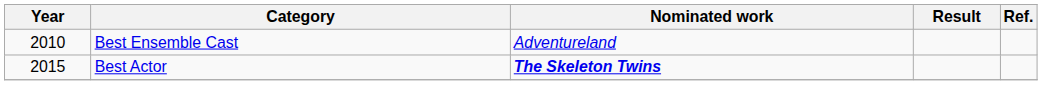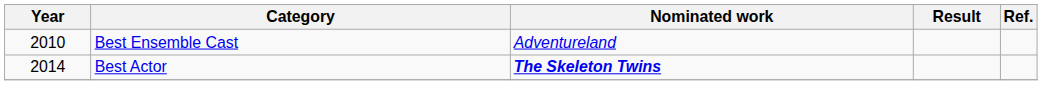 <table class=wikitable>
 <tr>
 <th scope="col" style="width:5em;">Year</th>
 <th scope="col" style="width:26em;">Category</th>
 <th scope="col" style="width:25em;">Nominated work</th>
 <th scope="col" style="width:5em;">Result</th>
 <th>Ref.</th>
 </tr>
 <tr>
 <td style="text-align:center;">2010</td>
 <td><a href='#'>Best Ensemble Cast</a></td>
 <td><em><a href='#'>Adventureland</a></em></td>
 <td></td>
 <td style="text-align:center;"></td>
 </tr>
 <tr>
-<td style="text-align:center;">2015</td>
+<td style="text-align:center;">2014</td>
 <td><a href='#'>Best Actor</a></td>
 <td><strong><em><a href='#'>The Skeleton Twins</a></em></strong></td>
 <td></td>
 <td style="text-align:center;"></td>
 </tr>
 <tr>
 </tr>
 </table>
